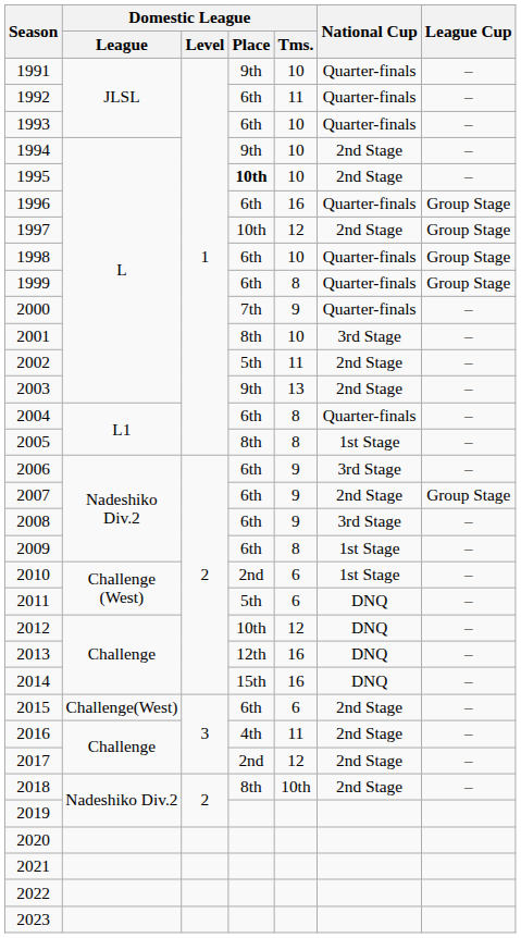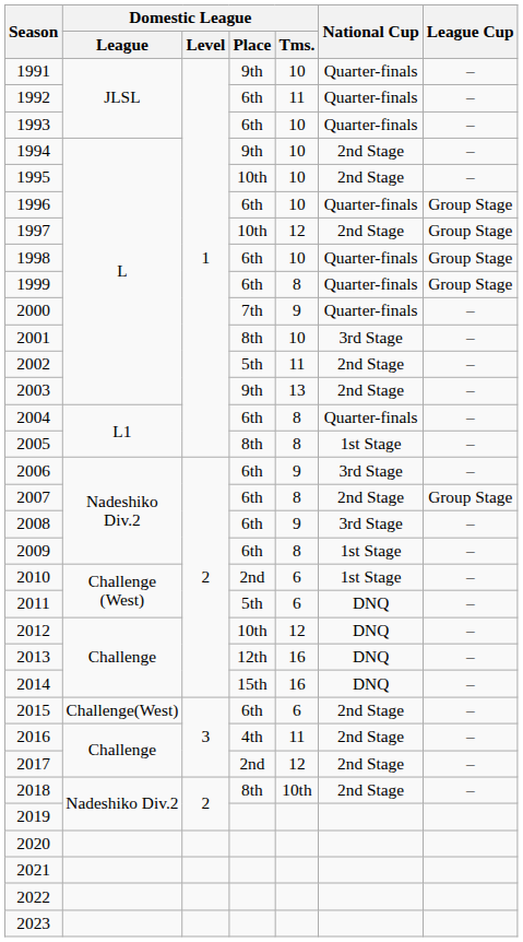 <table class="wikitable" style="text-align:center;">
 <tr style="background:#f0f6fa;">
 <th rowspan="2">Season</th>
 <th colspan="4">Domestic League</th>
 <th rowspan="2">National Cup</th>
 <th rowspan="2">League Cup</th>
 </tr>
 <tr>
 <th>League</th>
 <th>Level</th>
 <th>Place</th>
 <th>Tms.</th>
 </tr>
 <tr>
 <td>1991</td>
 <td rowspan="3">JLSL</td>
 <td rowspan="15">1</td>
 <td>9th</td>
 <td>10</td>
 <td>Quarter-finals</td>
 <td>–</td>
 </tr>
 <tr>
 <td>1992</td>
 <td>6th</td>
 <td>11</td>
 <td>Quarter-finals</td>
 <td>–</td>
 </tr>
 <tr>
 <td>1993</td>
 <td>6th</td>
 <td>10</td>
 <td>Quarter-finals</td>
 <td>–</td>
 </tr>
 <tr>
 <td>1994</td>
 <td rowspan="10">L</td>
 <td>9th</td>
 <td>10</td>
 <td>2nd Stage</td>
 <td>–</td>
 </tr>
 <tr>
 <td>1995</td>
-<td><strong>10th</strong></td>
+<td>10th</td>
 <td>10</td>
 <td>2nd Stage</td>
 <td>–</td>
 </tr>
 <tr>
 <td>1996</td>
 <td>6th</td>
-<td>16</td>
+<td>10</td>
 <td>Quarter-finals</td>
 <td>Group Stage</td>
 </tr>
 <tr>
 <td>1997</td>
 <td>10th</td>
 <td>12</td>
 <td>2nd Stage</td>
 <td>Group Stage</td>
 </tr>
 <tr>
 <td>1998</td>
 <td>6th</td>
 <td>10</td>
 <td>Quarter-finals</td>
 <td>Group Stage</td>
 </tr>
 <tr>
 <td>1999</td>
 <td>6th</td>
 <td>8</td>
 <td>Quarter-finals</td>
 <td>Group Stage</td>
 </tr>
 <tr>
 <td>2000</td>
 <td>7th</td>
 <td>9</td>
 <td>Quarter-finals</td>
 <td>–</td>
 </tr>
 <tr>
 <td>2001</td>
 <td>8th</td>
 <td>10</td>
 <td>3rd Stage</td>
 <td>–</td>
 </tr>
 <tr>
 <td>2002</td>
 <td>5th</td>
 <td>11</td>
 <td>2nd Stage</td>
 <td>–</td>
 </tr>
 <tr>
 <td>2003</td>
 <td>9th</td>
 <td>13</td>
 <td>2nd Stage</td>
 <td>–</td>
 </tr>
 <tr>
 <td>2004</td>
 <td rowspan="2">L1</td>
 <td>6th</td>
 <td>8</td>
 <td>Quarter-finals</td>
 <td>–</td>
 </tr>
 <tr>
 <td>2005</td>
 <td>8th</td>
 <td>8</td>
 <td>1st Stage</td>
 <td>–</td>
 </tr>
 <tr>
 <td>2006</td>
 <td rowspan="4">Nadeshiko<br> Div.2</td>
 <td rowspan="9">2</td>
 <td>6th</td>
 <td>9</td>
 <td>3rd Stage</td>
 <td>–</td>
 </tr>
 <tr>
 <td>2007</td>
 <td>6th</td>
-<td>9</td>
+<td>8</td>
 <td>2nd Stage</td>
 <td>Group Stage</td>
 </tr>
 <tr>
 <td>2008</td>
 <td>6th</td>
 <td>9</td>
 <td>3rd Stage</td>
 <td>–</td>
 </tr>
 <tr>
 <td>2009</td>
 <td>6th</td>
 <td>8</td>
 <td>1st Stage</td>
 <td>–</td>
 </tr>
 <tr>
 <td>2010</td>
 <td rowspan="2">Challenge<br> (West)</td>
 <td>2nd</td>
 <td>6</td>
 <td>1st Stage</td>
 <td>–</td>
 </tr>
 <tr>
 <td>2011</td>
 <td>5th</td>
 <td>6</td>
 <td>DNQ</td>
 <td>–</td>
 </tr>
 <tr>
 <td>2012</td>
 <td rowspan="3">Challenge</td>
 <td>10th</td>
 <td>12</td>
 <td>DNQ</td>
 <td>–</td>
 </tr>
 <tr>
 <td>2013</td>
 <td>12th</td>
 <td>16</td>
 <td>DNQ</td>
 <td>–</td>
 </tr>
 <tr>
 <td>2014</td>
 <td>15th</td>
 <td>16</td>
 <td>DNQ</td>
 <td>–</td>
 </tr>
 <tr>
 <td>2015</td>
 <td>Challenge(West)</td>
 <td rowspan="3">3</td>
 <td>6th</td>
 <td>6</td>
 <td>2nd Stage</td>
 <td>–</td>
 </tr>
 <tr>
 <td>2016</td>
 <td rowspan="2">Challenge</td>
 <td>4th</td>
 <td>11</td>
 <td>2nd Stage</td>
 <td>–</td>
 </tr>
 <tr>
 <td>2017</td>
 <td>2nd</td>
 <td>12</td>
 <td>2nd Stage</td>
 <td>–</td>
 </tr>
 <tr>
 <td>2018</td>
 <td rowspan="2">Nadeshiko Div.2</td>
 <td rowspan="2">2</td>
 <td>8th</td>
 <td>10th</td>
 <td>2nd Stage</td>
 <td>–</td>
 </tr>
 <tr>
 <td>2019</td>
 <td></td>
 <td></td>
 <td></td>
 <td></td>
 </tr>
 <tr>
 <td>2020</td>
 <td></td>
 <td></td>
 <td></td>
 <td></td>
 <td></td>
 <td></td>
 </tr>
 <tr>
 <td>2021</td>
 <td></td>
 <td></td>
 <td></td>
 <td></td>
 <td></td>
 <td></td>
 </tr>
 <tr>
 <td>2022</td>
 <td></td>
 <td></td>
 <td></td>
 <td></td>
 <td></td>
 <td></td>
 </tr>
 <tr>
 <td>2023</td>
 <td></td>
 <td></td>
 <td></td>
 <td></td>
 <td></td>
 <td></td>
 </tr>
 </table>
